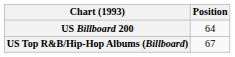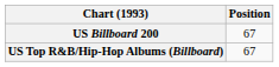 <table class="wikitable sortable plainrowheaders" style="text-align:center">
 <tr>
 <th scope="col">Chart (1993)</th>
 <th scope="col">Position</th>
 </tr>
 <tr>
 <th scope="row">US <em>Billboard</em> 200</th>
-<td>64</td>
+<td>67</td>
 </tr>
 <tr>
 <th scope="row">US Top R&B/Hip-Hop Albums (<em>Billboard</em>)</th>
 <td>67</td>
 </tr>
 </table>
